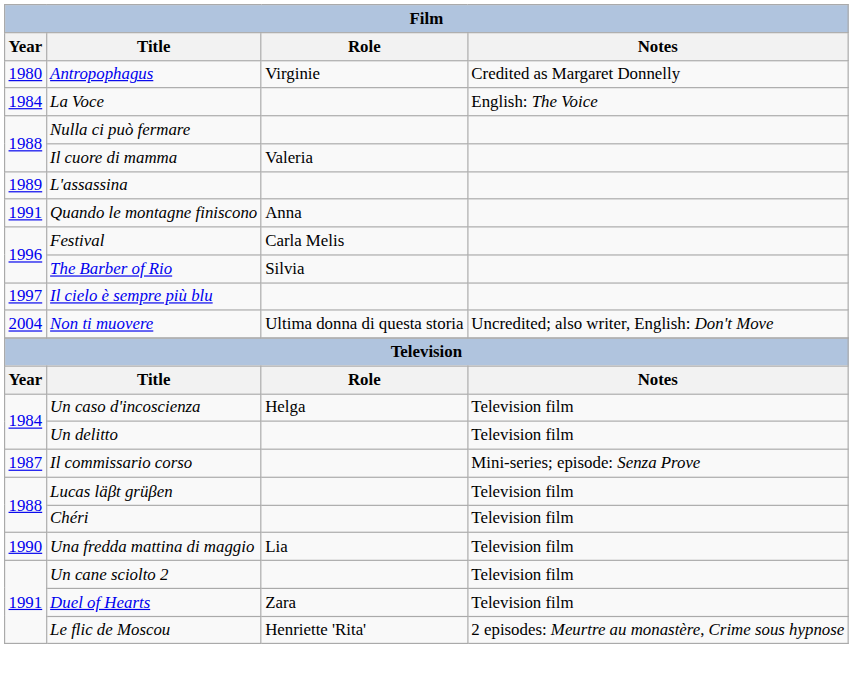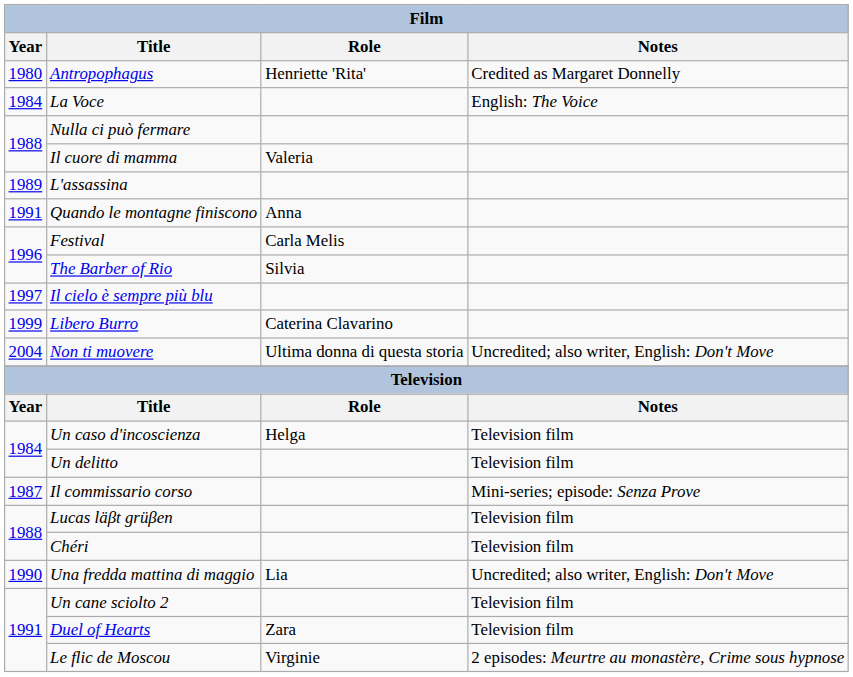 <table class="wikitable" style="font-size: 90%;">
 <tr>
 <th colspan="4" style="background: LightSteelBlue;">Film</th>
 </tr>
 <tr>
 <th>Year</th>
 <th>Title</th>
 <th>Role</th>
 <th>Notes</th>
 </tr>
 <tr>
 <td><a href='#'>1980</a></td>
 <td><em><a href='#'>Antropophagus</a></em></td>
-<td>Virginie</td>
+<td>Henriette 'Rita'</td>
 <td>Credited as Margaret Donnelly</td>
 </tr>
 <tr>
 <td><a href='#'>1984</a></td>
 <td><em>La Voce</em></td>
 <td></td>
 <td>English: <em>The Voice</em></td>
 </tr>
 <tr>
 <td rowspan="2"><a href='#'>1988</a></td>
 <td><em>Nulla ci può fermare</em></td>
 <td></td>
 <td></td>
 </tr>
 <tr>
 <td><em>Il cuore di mamma</em></td>
 <td>Valeria</td>
 <td></td>
 </tr>
 <tr>
 <td><a href='#'>1989</a></td>
 <td><em>L'assassina</em></td>
 <td></td>
 <td></td>
 </tr>
 <tr>
 <td><a href='#'>1991</a></td>
 <td><em>Quando le montagne finiscono</em></td>
 <td>Anna</td>
 <td></td>
 </tr>
 <tr>
 <td rowspan="2"><a href='#'>1996</a></td>
 <td><em>Festival</em></td>
 <td>Carla Melis</td>
 <td></td>
 </tr>
 <tr>
 <td><em><a href='#'>The Barber of Rio</a></em></td>
 <td>Silvia</td>
 <td></td>
 </tr>
 <tr>
 <td><a href='#'>1997</a></td>
 <td><em><a href='#'>Il cielo è sempre più blu</a></em></td>
 <td></td>
+<td></td>
+</tr>
+<tr>
+<td><a href='#'>1999</a></td>
+<td><em><a href='#'>Libero Burro</a></em></td>
+<td>Caterina Clavarino</td>
 <td></td>
 </tr>
 <tr>
 <td><a href='#'>2004</a></td>
 <td><em><a href='#'>Non ti muovere</a></em></td>
 <td>Ultima donna di questa storia</td>
 <td>Uncredited; also writer, English: <em>Don't Move</em></td>
 </tr>
 <tr>
 </tr>
 <tr>
 <th colspan="4" style="background: LightSteelBlue;">Television</th>
 </tr>
 <tr>
 <th>Year</th>
 <th>Title</th>
 <th>Role</th>
 <th>Notes</th>
 </tr>
 <tr>
 <td rowspan="2"><a href='#'>1984</a></td>
 <td><em>Un caso d'incoscienza</em></td>
 <td>Helga</td>
 <td>Television film</td>
 </tr>
 <tr>
 <td><em>Un delitto</em></td>
 <td></td>
 <td>Television film</td>
 </tr>
 <tr>
 <td><a href='#'>1987</a></td>
 <td><em>Il commissario  corso</em></td>
 <td></td>
 <td>Mini-series; episode: <em>Senza Prove</em></td>
 </tr>
 <tr>
 <td rowspan="2"><a href='#'>1988</a></td>
 <td><em>Lucas läβt grüβen</em></td>
 <td></td>
 <td>Television film</td>
 </tr>
 <tr>
 <td><em>Chéri</em></td>
 <td></td>
 <td>Television film</td>
 </tr>
 <tr>
 <td><a href='#'>1990</a></td>
 <td><em>Una fredda mattina di maggio</em></td>
 <td>Lia</td>
-<td>Television film</td>
+<td>Uncredited; also writer, English: <em>Don't Move</em></td>
 </tr>
 <tr>
 <td rowspan="3"><a href='#'>1991</a></td>
 <td><em>Un cane sciolto 2</em></td>
 <td></td>
 <td>Television film</td>
 </tr>
 <tr>
 <td><em><a href='#'>Duel of Hearts</a></em></td>
 <td>Zara</td>
 <td>Television film</td>
 </tr>
 <tr>
 <td><em>Le flic de Moscou</em></td>
-<td>Henriette 'Rita'</td>
+<td>Virginie</td>
 <td>2 episodes: <em>Meurtre au monastère</em>, <em>Crime sous hypnose</em></td>
 </tr>
 </table>
